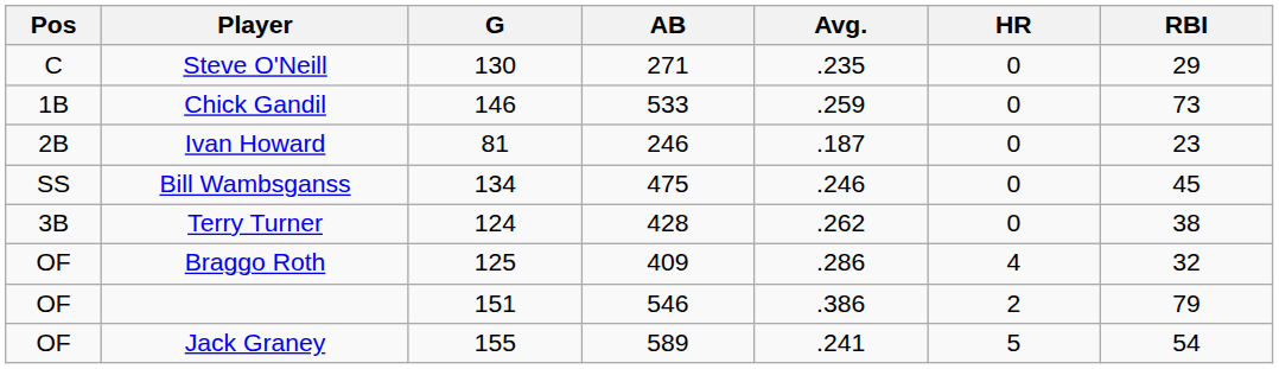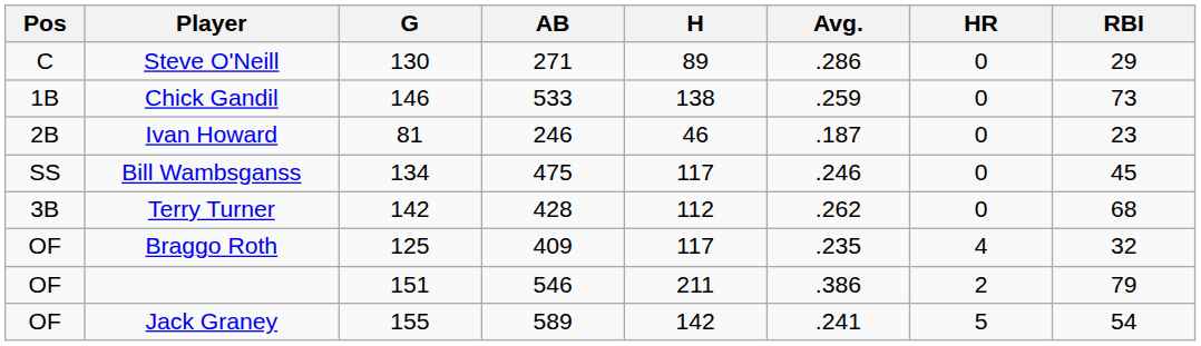 <table class="wikitable sortable">
 <tr>
 <th bgcolor="#DDDDFF" width="5%">Pos</th>
 <th bgcolor="#DDDDFF" width="16%">Player</th>
 <th bgcolor="#DDDDFF" width="9%">G</th>
 <th bgcolor="#DDDDFF" width="9%">AB</th>
+<th bgcolor="#DDDDFF" width="9%">H</th>
 <th bgcolor="#DDDDFF" width="9%">Avg.</th>
 <th bgcolor="#DDDDFF" width="9%">HR</th>
 <th bgcolor="#DDDDFF" width="9%">RBI</th>
 </tr>
 <tr align="center">
 <td>C</td>
 <td><a href='#'>Steve O'Neill</a></td>
 <td>130</td>
 <td>271</td>
-<td>.235</td>
+<td>89</td>
+<td>.286</td>
 <td>0</td>
 <td>29</td>
 </tr>
 <tr align=center>
 <td>1B</td>
 <td><a href='#'>Chick Gandil</a></td>
 <td>146</td>
 <td>533</td>
+<td>138</td>
 <td>.259</td>
 <td>0</td>
 <td>73</td>
 </tr>
 <tr align=center>
 <td>2B</td>
 <td><a href='#'>Ivan Howard</a></td>
 <td>81</td>
 <td>246</td>
+<td>46</td>
 <td>.187</td>
 <td>0</td>
 <td>23</td>
 </tr>
 <tr align=center>
 <td>SS</td>
 <td><a href='#'>Bill Wambsganss</a></td>
 <td>134</td>
 <td>475</td>
+<td>117</td>
 <td>.246</td>
 <td>0</td>
 <td>45</td>
 </tr>
 <tr align=center>
 <td>3B</td>
 <td><a href='#'>Terry Turner</a></td>
-<td>124</td>
+<td>142</td>
 <td>428</td>
+<td>112</td>
 <td>.262</td>
 <td>0</td>
-<td>38</td>
+<td>68</td>
 </tr>
 <tr align=center>
 <td>OF</td>
 <td><a href='#'>Braggo Roth</a></td>
 <td>125</td>
 <td>409</td>
-<td>.286</td>
+<td>117</td>
+<td>.235</td>
 <td>4</td>
 <td>32</td>
 </tr>
 <tr align=center>
 <td>OF</td>
 <td></td>
 <td>151</td>
 <td>546</td>
+<td>211</td>
 <td>.386</td>
 <td>2</td>
 <td>79</td>
 </tr>
 <tr align="center">
 <td>OF</td>
 <td><a href='#'>Jack Graney</a></td>
 <td>155</td>
 <td>589</td>
+<td>142</td>
 <td>.241</td>
 <td>5</td>
 <td>54</td>
 </tr>
 </table>
